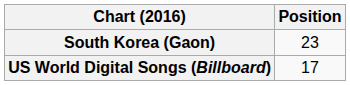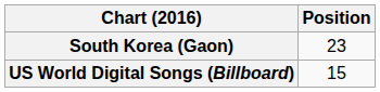 <table class="wikitable plainrowheaders" style="text-align:center">
 <tr>
 <th scope="col">Chart (2016)</th>
 <th scope="col">Position</th>
 </tr>
 <tr>
 <th scope="row">South Korea (Gaon)</th>
 <td>23</td>
 </tr>
 <tr>
 <th scope="row">US World Digital Songs (<em>Billboard</em>)</th>
-<td>17</td>
+<td>15</td>
 </tr>
 </table>
